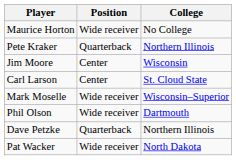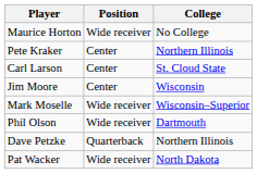 <table class="wikitable">
 <tr>
 <th>Player</th>
 <th>Position</th>
 <th>College</th>
 </tr>
 <tr>
 <td>Maurice Horton</td>
 <td>Wide receiver</td>
 <td>No College</td>
 </tr>
 <tr>
 <td>Pete Kraker</td>
-<td>Quarterback</td>
+<td>Center</td>
 <td><a href='#'>Northern Illinois</a></td>
+</tr>
+<tr>
+<td>Carl Larson</td>
+<td>Center</td>
+<td><a href='#'>St. Cloud State</a></td>
 </tr>
 <tr>
 <td>Jim Moore</td>
 <td>Center</td>
 <td><a href='#'>Wisconsin</a></td>
-</tr>
-<tr>
-<td>Carl Larson</td>
-<td>Center</td>
-<td><a href='#'>St. Cloud State</a></td>
 </tr>
 <tr>
 <td>Mark Moselle</td>
 <td>Wide receiver</td>
 <td><a href='#'>Wisconsin–Superior</a></td>
 </tr>
 <tr>
 <td>Phil Olson</td>
 <td>Wide receiver</td>
 <td><a href='#'>Dartmouth</a></td>
 </tr>
 <tr>
 <td>Dave Petzke</td>
 <td>Quarterback</td>
 <td>Northern Illinois</td>
 </tr>
 <tr>
 <td>Pat Wacker</td>
 <td>Wide receiver</td>
 <td><a href='#'>North Dakota</a></td>
 </tr>
 </table>
